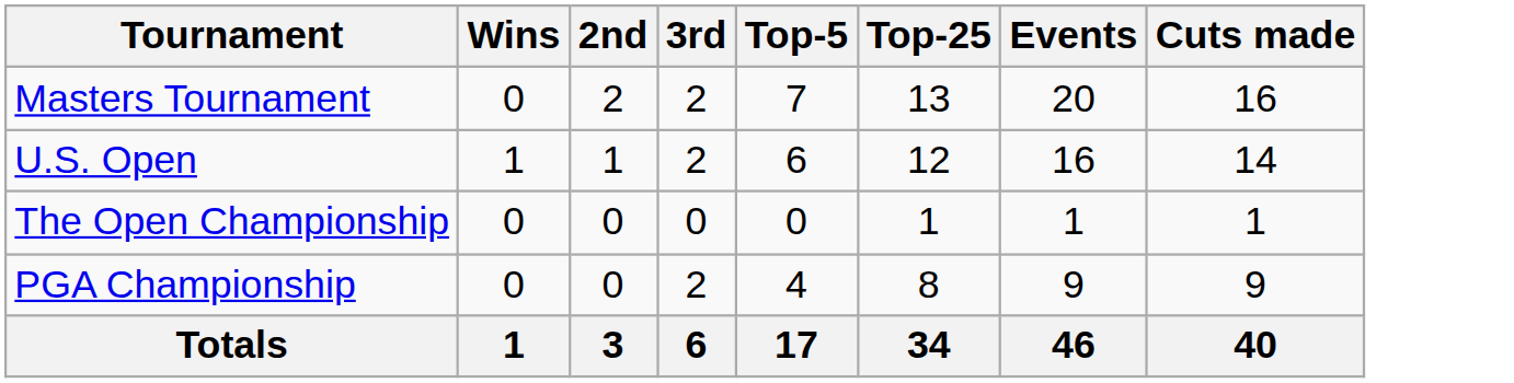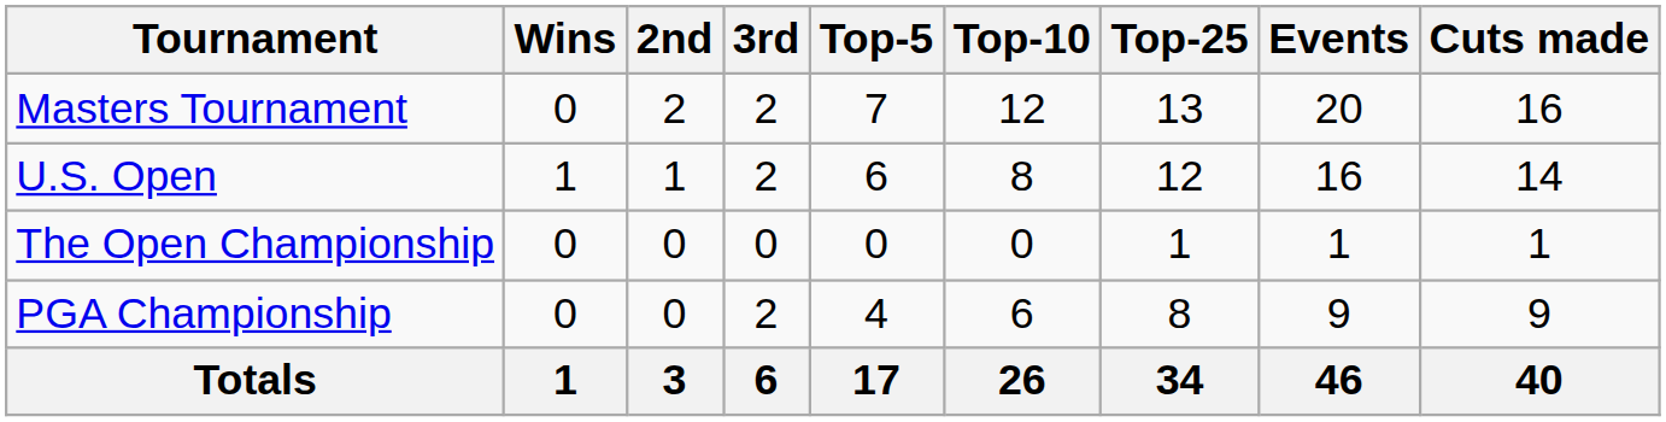 <table class=wikitable style=text-align:center>
 <tr>
 <th>Tournament</th>
 <th>Wins</th>
 <th>2nd</th>
 <th>3rd</th>
 <th>Top-5</th>
+<th>Top-10</th>
 <th>Top-25</th>
 <th>Events</th>
 <th>Cuts made</th>
 </tr>
 <tr>
 <td align=left><a href='#'>Masters Tournament</a></td>
 <td>0</td>
 <td>2</td>
 <td>2</td>
 <td>7</td>
+<td>12</td>
 <td>13</td>
 <td>20</td>
 <td>16</td>
 </tr>
 <tr>
 <td align=left><a href='#'>U.S. Open</a></td>
 <td>1</td>
 <td>1</td>
 <td>2</td>
 <td>6</td>
+<td>8</td>
 <td>12</td>
 <td>16</td>
 <td>14</td>
 </tr>
 <tr>
 <td align=left><a href='#'>The Open Championship</a></td>
+<td>0</td>
 <td>0</td>
 <td>0</td>
 <td>0</td>
 <td>0</td>
 <td>1</td>
 <td>1</td>
 <td>1</td>
 </tr>
 <tr>
 <td align=left><a href='#'>PGA Championship</a></td>
 <td>0</td>
 <td>0</td>
 <td>2</td>
 <td>4</td>
+<td>6</td>
 <td>8</td>
 <td>9</td>
 <td>9</td>
 </tr>
 <tr>
 <th>Totals</th>
 <th>1</th>
 <th>3</th>
 <th>6</th>
 <th>17</th>
+<th>26</th>
 <th>34</th>
 <th>46</th>
 <th>40</th>
 </tr>
 </table>
